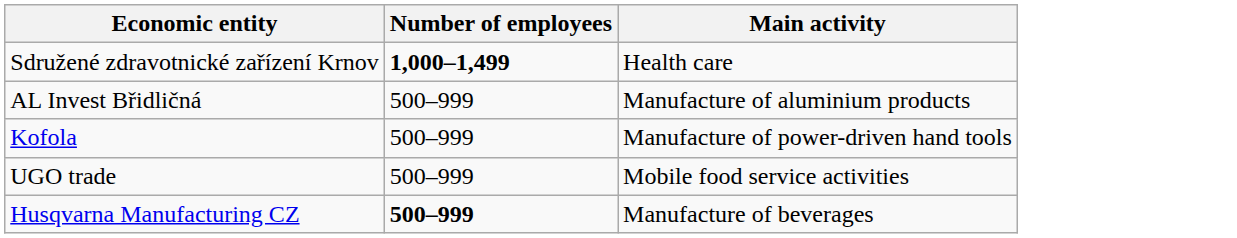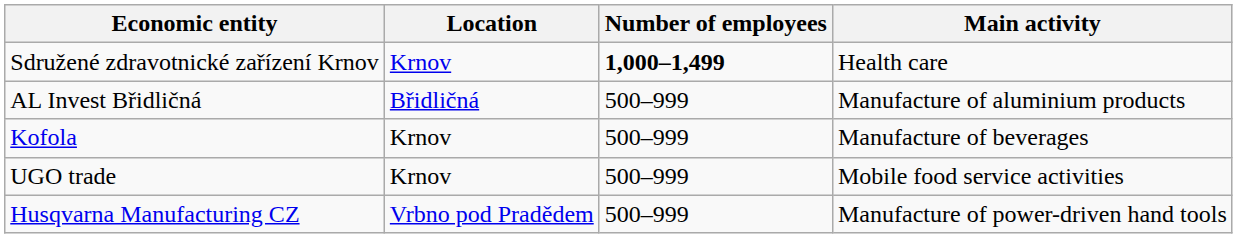 <table class="wikitable sortable">
 <tr>
 <th>Economic entity</th>
+<th>Location</th>
 <th>Number of employees</th>
 <th>Main activity</th>
 </tr>
 <tr>
 <td>Sdružené zdravotnické zařízení Krnov</td>
+<td><a href='#'>Krnov</a></td>
 <td><strong>1,000–1,499</strong></td>
 <td>Health care</td>
 </tr>
 <tr>
 <td>AL Invest Břidličná</td>
+<td><a href='#'>Břidličná</a></td>
 <td>500–999</td>
 <td>Manufacture of aluminium products</td>
 </tr>
 <tr>
 <td><a href='#'>Kofola</a></td>
+<td>Krnov</td>
 <td>500–999</td>
-<td>Manufacture of power-driven hand tools</td>
+<td>Manufacture of beverages</td>
 </tr>
 <tr>
 <td>UGO trade</td>
+<td>Krnov</td>
 <td>500–999</td>
 <td>Mobile food service activities</td>
 </tr>
 <tr>
 <td><a href='#'>Husqvarna Manufacturing CZ</a></td>
-<td><strong>500–999</strong></td>
-<td>Manufacture of beverages</td>
+<td><a href='#'>Vrbno pod Pradědem</a></td>
+<td>500–999</td>
+<td>Manufacture of power-driven hand tools</td>
 </tr>
 </table>
